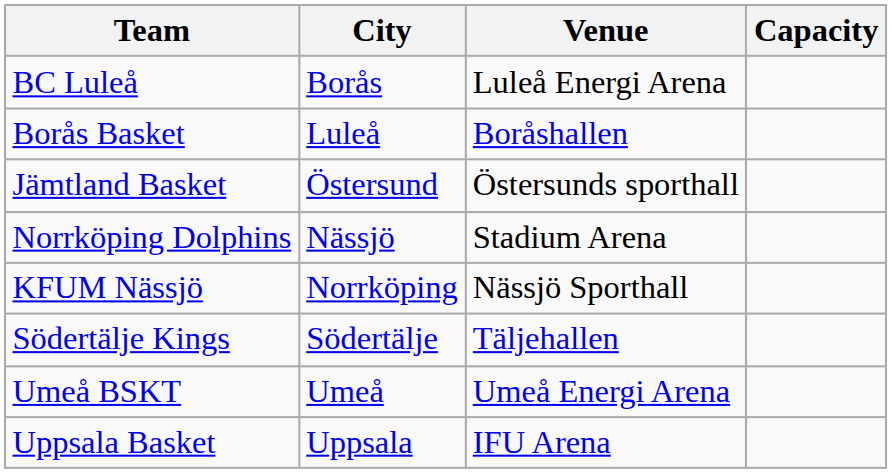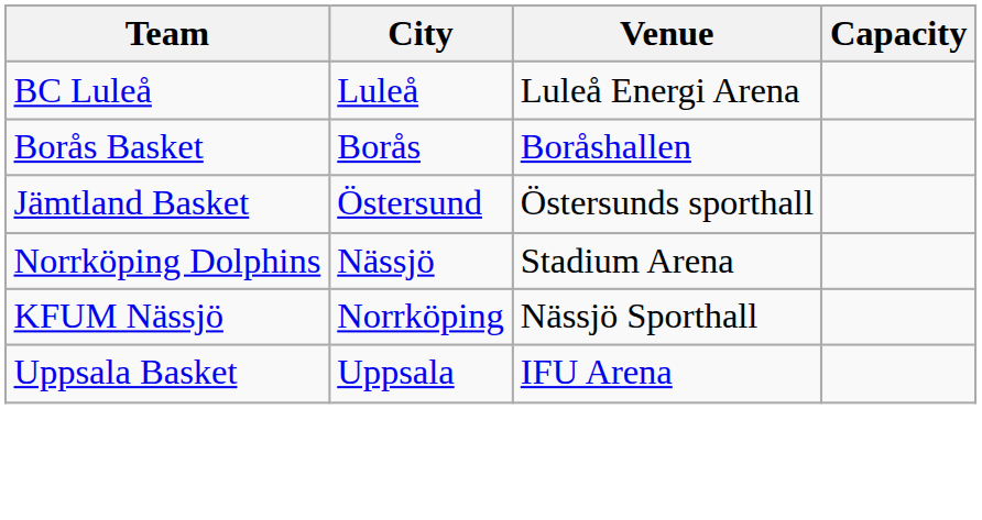 <table class="wikitable sortable">
 <tr>
 <th>Team</th>
 <th>City</th>
 <th>Venue</th>
 <th>Capacity</th>
 </tr>
 <tr>
 <td><a href='#'>BC Luleå</a></td>
-<td><a href='#'>Borås</a></td>
+<td><a href='#'>Luleå</a></td>
 <td>Luleå Energi Arena</td>
 <td></td>
 </tr>
 <tr>
 <td><a href='#'>Borås Basket</a></td>
-<td><a href='#'>Luleå</a></td>
+<td><a href='#'>Borås</a></td>
 <td><a href='#'>Boråshallen</a></td>
 <td></td>
 </tr>
 <tr>
 <td><a href='#'>Jämtland Basket</a></td>
 <td><a href='#'>Östersund</a></td>
 <td>Östersunds sporthall</td>
 <td></td>
 </tr>
 <tr>
 <td><a href='#'>Norrköping Dolphins</a></td>
 <td><a href='#'>Nässjö</a></td>
 <td>Stadium Arena</td>
 <td></td>
 </tr>
 <tr>
 <td><a href='#'>KFUM Nässjö</a></td>
 <td><a href='#'>Norrköping</a></td>
 <td>Nässjö Sporthall</td>
 <td></td>
 </tr>
 <tr>
-<td><a href='#'>Södertälje Kings</a></td>
-<td><a href='#'>Södertälje</a></td>
-<td><a href='#'>Täljehallen</a></td>
-<td></td>
-</tr>
-<tr>
-<td><a href='#'>Umeå BSKT</a></td>
-<td><a href='#'>Umeå</a></td>
-<td><a href='#'>Umeå Energi Arena</a></td>
-<td></td>
-</tr>
-<tr>
 <td><a href='#'>Uppsala Basket</a></td>
 <td><a href='#'>Uppsala</a></td>
 <td><a href='#'>IFU Arena</a></td>
 <td></td>
 </tr>
 </table>
